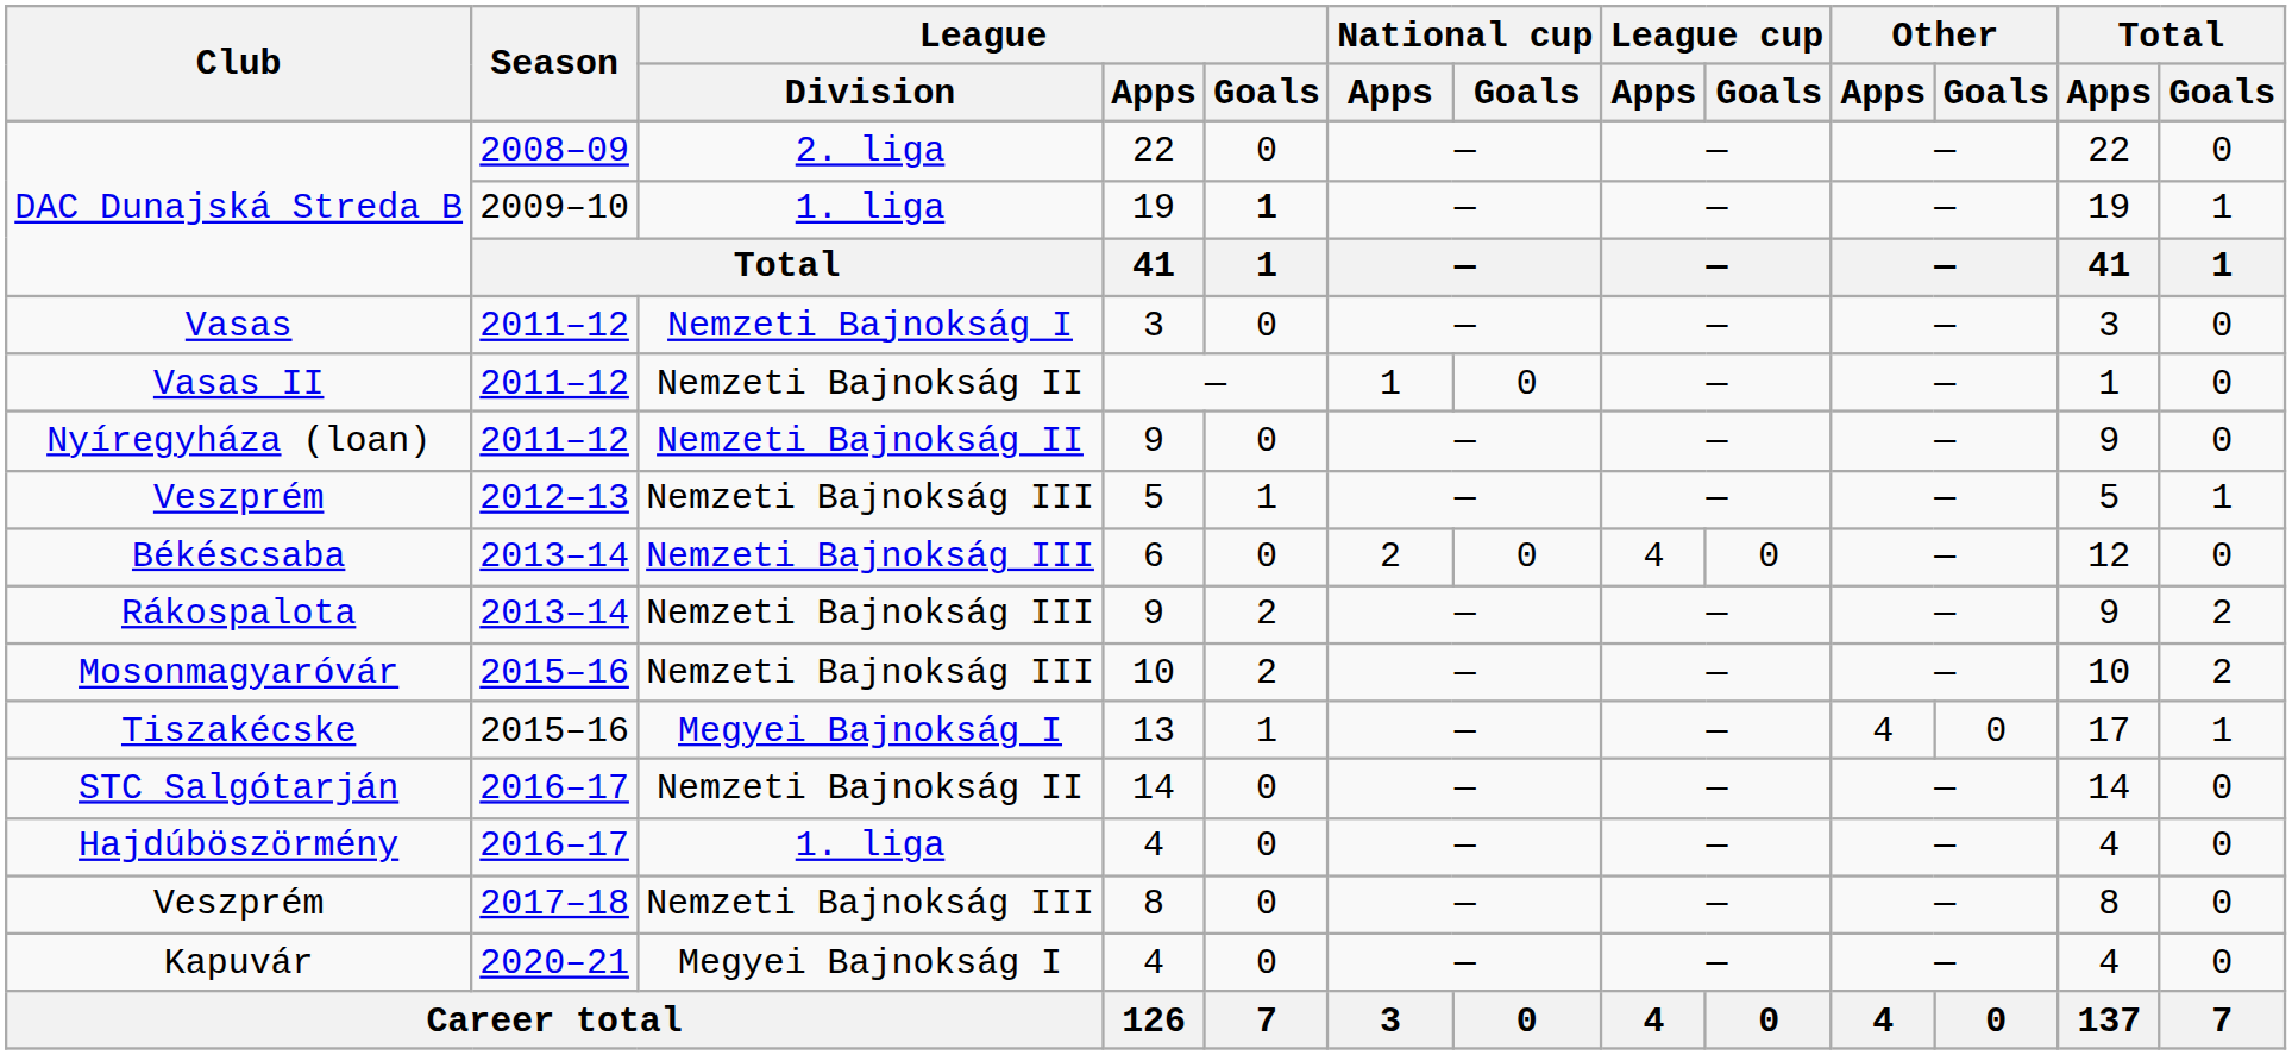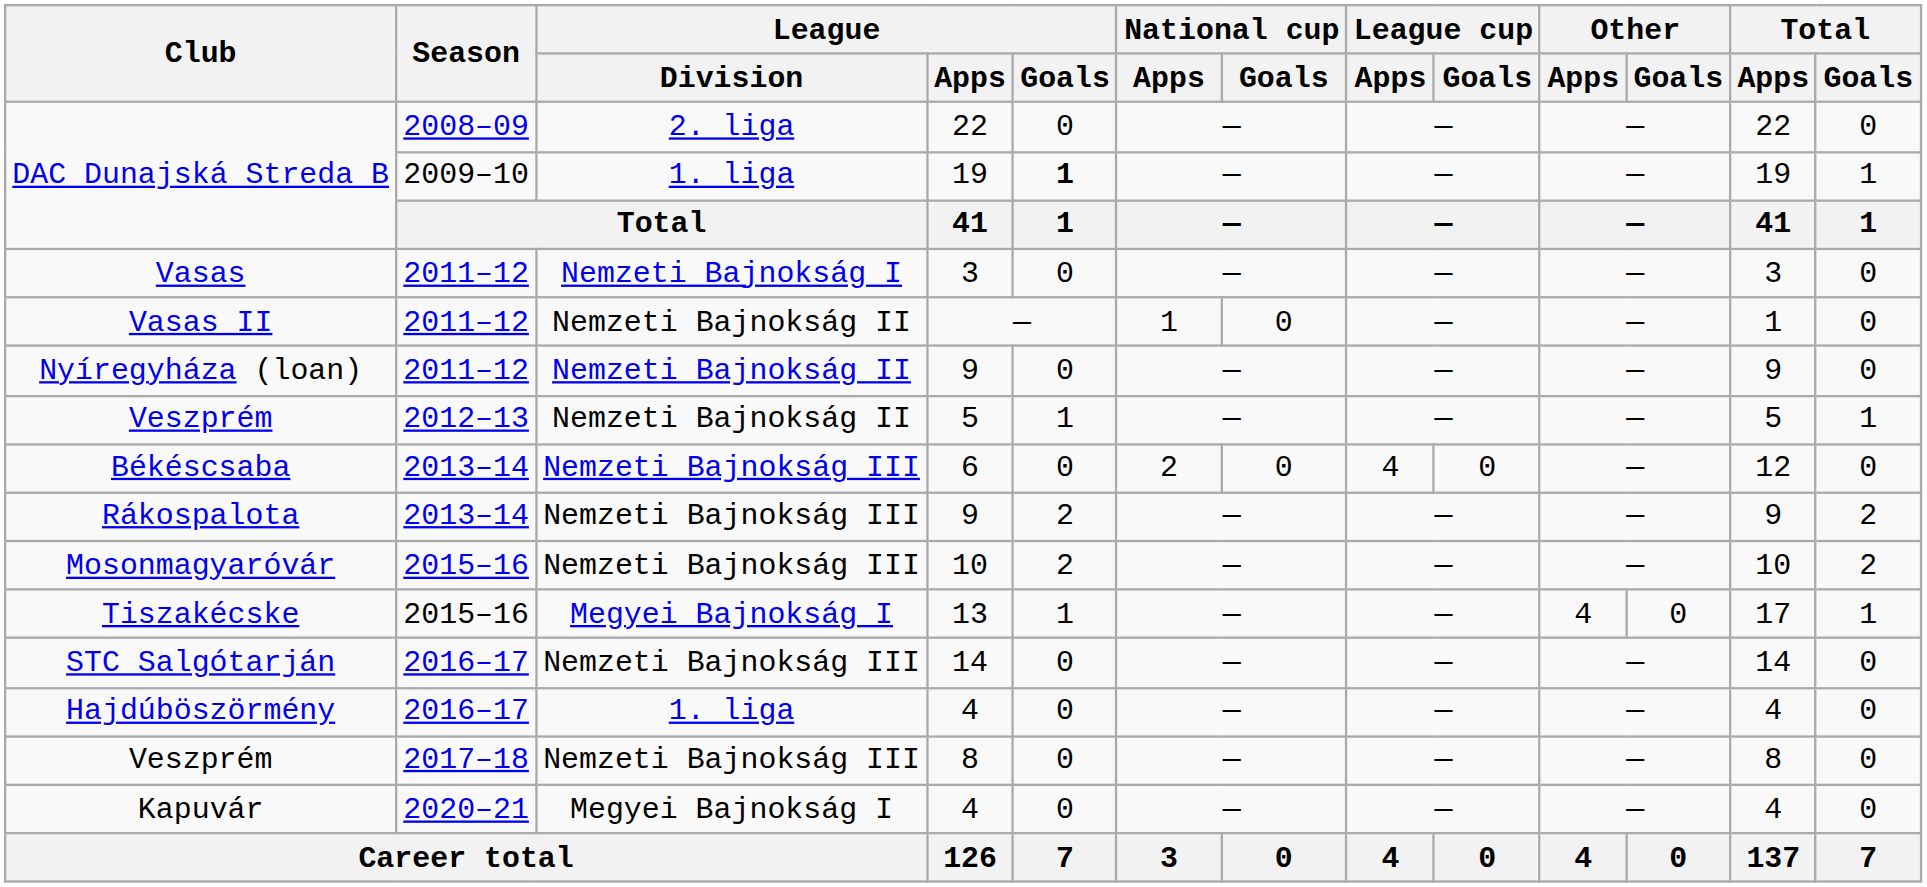 <table class="wikitable" style="text-align: center;">
 <tr>
 <th rowspan="2">Club</th>
 <th rowspan="2">Season</th>
 <th colspan="3">League</th>
 <th colspan="2">National cup</th>
 <th colspan="2">League cup</th>
 <th colspan="2">Other</th>
 <th colspan="2">Total</th>
 </tr>
 <tr>
 <th>Division</th>
 <th>Apps</th>
 <th>Goals</th>
 <th>Apps</th>
 <th>Goals</th>
 <th>Apps</th>
 <th>Goals</th>
 <th>Apps</th>
 <th>Goals</th>
 <th>Apps</th>
 <th>Goals</th>
 </tr>
 <tr>
 <td rowspan="3"><a href='#'>DAC Dunajská Streda B</a></td>
 <td><a href='#'>2008–09</a></td>
 <td><a href='#'>2. liga</a></td>
 <td>22</td>
 <td>0</td>
 <td colspan="2">—</td>
 <td colspan="2">—</td>
 <td colspan="2">—</td>
 <td>22</td>
 <td>0</td>
 </tr>
 <tr>
 <td>2009–10</td>
 <td><a href='#'>1. liga</a></td>
 <td>19</td>
 <td><strong>1</strong></td>
 <td colspan="2">—</td>
 <td colspan="2">—</td>
 <td colspan="2">—</td>
 <td>19</td>
 <td>1</td>
 </tr>
 <tr>
 <th colspan="2">Total</th>
 <th>41</th>
 <th>1</th>
 <th colspan="2">—</th>
 <th colspan="2">—</th>
 <th colspan="2">—</th>
 <th>41</th>
 <th>1</th>
 </tr>
 <tr>
 <td><a href='#'>Vasas</a></td>
 <td><a href='#'>2011–12</a></td>
 <td><a href='#'>Nemzeti Bajnokság I</a></td>
 <td>3</td>
 <td>0</td>
 <td colspan="2">—</td>
 <td colspan="2">—</td>
 <td colspan="2">—</td>
 <td>3</td>
 <td>0</td>
 </tr>
 <tr>
 <td><a href='#'>Vasas II</a></td>
 <td><a href='#'>2011–12</a></td>
 <td>Nemzeti Bajnokság II</td>
 <td colspan="2">—</td>
 <td>1</td>
 <td>0</td>
 <td colspan="2">—</td>
 <td colspan="2">—</td>
 <td>1</td>
 <td>0</td>
 </tr>
 <tr>
 <td><a href='#'>Nyíregyháza</a> (loan)</td>
 <td><a href='#'>2011–12</a></td>
 <td><a href='#'>Nemzeti Bajnokság II</a></td>
 <td>9</td>
 <td>0</td>
 <td colspan="2">—</td>
 <td colspan="2">—</td>
 <td colspan="2">—</td>
 <td>9</td>
 <td>0</td>
 </tr>
 <tr>
 <td><a href='#'>Veszprém</a></td>
 <td><a href='#'>2012–13</a></td>
-<td>Nemzeti Bajnokság III</td>
+<td>Nemzeti Bajnokság II</td>
 <td>5</td>
 <td>1</td>
 <td colspan="2">—</td>
 <td colspan="2">—</td>
 <td colspan="2">—</td>
 <td>5</td>
 <td>1</td>
 </tr>
 <tr>
 <td><a href='#'>Békéscsaba</a></td>
 <td><a href='#'>2013–14</a></td>
 <td><a href='#'>Nemzeti Bajnokság III</a></td>
 <td>6</td>
 <td>0</td>
 <td>2</td>
 <td>0</td>
 <td>4</td>
 <td>0</td>
 <td colspan="2">—</td>
 <td>12</td>
 <td>0</td>
 </tr>
 <tr>
 <td><a href='#'>Rákospalota</a></td>
 <td><a href='#'>2013–14</a></td>
 <td>Nemzeti Bajnokság III</td>
 <td>9</td>
 <td>2</td>
 <td colspan="2">—</td>
 <td colspan="2">—</td>
 <td colspan="2">—</td>
 <td>9</td>
 <td>2</td>
 </tr>
 <tr>
 <td><a href='#'>Mosonmagyaróvár</a></td>
 <td><a href='#'>2015–16</a></td>
 <td>Nemzeti Bajnokság III</td>
 <td>10</td>
 <td>2</td>
 <td colspan="2">—</td>
 <td colspan="2">—</td>
 <td colspan="2">—</td>
 <td>10</td>
 <td>2</td>
 </tr>
 <tr>
 <td><a href='#'>Tiszakécske</a></td>
 <td>2015–16</td>
 <td><a href='#'>Megyei Bajnokság I</a></td>
 <td>13</td>
 <td>1</td>
 <td colspan="2">—</td>
 <td colspan="2">—</td>
 <td>4</td>
 <td>0</td>
 <td>17</td>
 <td>1</td>
 </tr>
 <tr>
 <td><a href='#'>STC Salgótarján</a></td>
 <td><a href='#'>2016–17</a></td>
-<td>Nemzeti Bajnokság II</td>
+<td>Nemzeti Bajnokság III</td>
 <td>14</td>
 <td>0</td>
 <td colspan="2">—</td>
 <td colspan="2">—</td>
 <td colspan="2">—</td>
 <td>14</td>
 <td>0</td>
 </tr>
 <tr>
 <td><a href='#'>Hajdúböszörmény</a></td>
 <td><a href='#'>2016–17</a></td>
 <td><a href='#'>1. liga</a></td>
 <td>4</td>
 <td>0</td>
 <td colspan="2">—</td>
 <td colspan="2">—</td>
 <td colspan="2">—</td>
 <td>4</td>
 <td>0</td>
 </tr>
 <tr>
 <td>Veszprém</td>
 <td><a href='#'>2017–18</a></td>
 <td>Nemzeti Bajnokság III</td>
 <td>8</td>
 <td>0</td>
 <td colspan="2">—</td>
 <td colspan="2">—</td>
 <td colspan="2">—</td>
 <td>8</td>
 <td>0</td>
 </tr>
 <tr>
 <td>Kapuvár</td>
 <td><a href='#'>2020–21</a></td>
 <td>Megyei Bajnokság I</td>
 <td>4</td>
 <td>0</td>
 <td colspan="2">—</td>
 <td colspan="2">—</td>
 <td colspan="2">—</td>
 <td>4</td>
 <td>0</td>
 </tr>
 <tr>
 <th colspan="3">Career total</th>
 <th>126</th>
 <th>7</th>
 <th>3</th>
 <th>0</th>
 <th>4</th>
 <th>0</th>
 <th>4</th>
 <th>0</th>
 <th>137</th>
 <th>7</th>
 </tr>
 </table>
